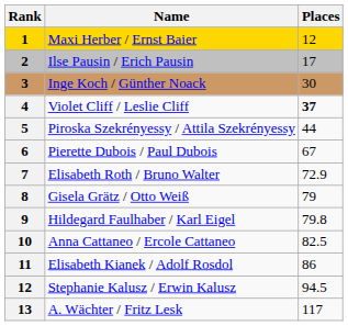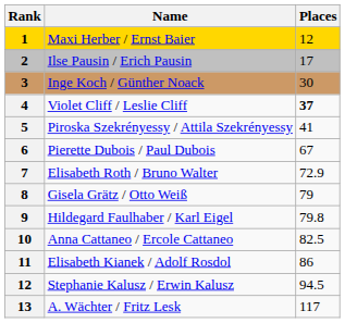 <table class="wikitable">
 <tr>
 <th>Rank</th>
 <th>Name</th>
 <th>Places</th>
 </tr>
 <tr bgcolor=gold>
 <td align=center><strong>1</strong></td>
 <td> <a href='#'>Maxi Herber</a> / <a href='#'>Ernst Baier</a></td>
 <td>12</td>
 </tr>
 <tr bgcolor=silver>
 <td align=center><strong>2</strong></td>
 <td> <a href='#'>Ilse Pausin</a> / <a href='#'>Erich Pausin</a></td>
 <td>17</td>
 </tr>
 <tr bgcolor=cc9966>
 <td align=center><strong>3</strong></td>
 <td> <a href='#'>Inge Koch</a> / <a href='#'>Günther Noack</a></td>
 <td>30</td>
 </tr>
 <tr>
 <th>4</th>
 <td> <a href='#'>Violet Cliff</a> / <a href='#'>Leslie Cliff</a></td>
 <td><strong>37</strong></td>
 </tr>
 <tr>
 <th>5</th>
 <td> <a href='#'>Piroska Szekrényessy</a> / <a href='#'>Attila Szekrényessy</a></td>
-<td>44</td>
+<td>41</td>
 </tr>
 <tr>
 <th>6</th>
 <td> <a href='#'>Pierette Dubois</a> / <a href='#'>Paul Dubois</a></td>
 <td>67</td>
 </tr>
 <tr>
 <th>7</th>
 <td> <a href='#'>Elisabeth Roth</a> / <a href='#'>Bruno Walter</a></td>
 <td>72.9</td>
 </tr>
 <tr>
 <th>8</th>
 <td> <a href='#'>Gisela Grätz</a> / <a href='#'>Otto Weiß</a></td>
 <td>79</td>
 </tr>
 <tr>
 <th>9</th>
 <td> <a href='#'>Hildegard Faulhaber</a> / <a href='#'>Karl Eigel</a></td>
 <td>79.8</td>
 </tr>
 <tr>
 <th>10</th>
 <td> <a href='#'>Anna Cattaneo</a> / <a href='#'>Ercole Cattaneo</a></td>
 <td>82.5</td>
 </tr>
 <tr>
 <th>11</th>
 <td> <a href='#'>Elisabeth Kianek</a> / <a href='#'>Adolf Rosdol</a></td>
 <td>86</td>
 </tr>
 <tr>
 <th>12</th>
 <td> <a href='#'>Stephanie Kalusz</a> / <a href='#'>Erwin Kalusz</a></td>
 <td>94.5</td>
 </tr>
 <tr>
 <th>13</th>
 <td> <a href='#'>A. Wächter</a> / <a href='#'>Fritz Lesk</a></td>
 <td>117</td>
 </tr>
 </table>
